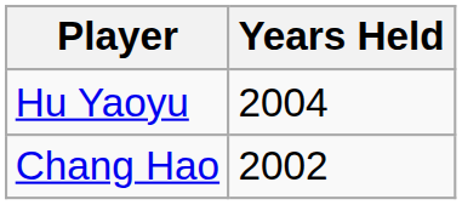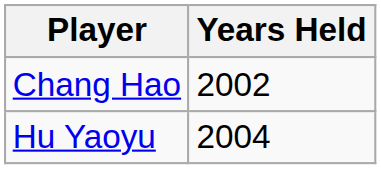 <table class="wikitable">
 <tr>
 <th>Player</th>
 <th>Years Held</th>
 </tr>
 <tr>
+<td><a href='#'>Chang Hao</a></td>
+<td>2002</td>
+</tr>
+<tr>
 <td><a href='#'>Hu Yaoyu</a></td>
 <td>2004</td>
 </tr>
-<tr>
-<td><a href='#'>Chang Hao</a></td>
-<td>2002</td>
-</tr>
 </table>
